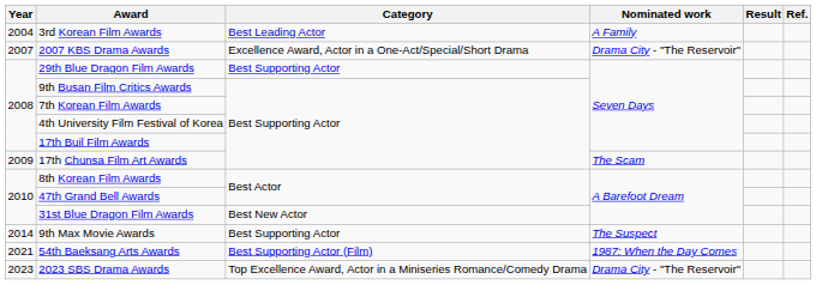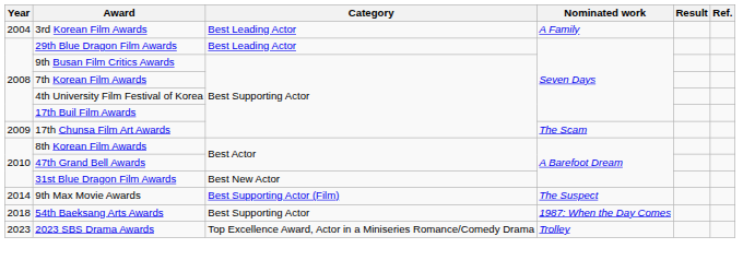 <table class="wikitable sortable">
 <tr>
 <th>Year</th>
 <th>Award</th>
 <th>Category</th>
 <th>Nominated work</th>
 <th>Result</th>
 <th>Ref.</th>
 </tr>
 <tr>
 <td>2004</td>
 <td>3rd <a href='#'>Korean Film Awards</a></td>
 <td><a href='#'>Best Leading Actor</a></td>
 <td><em><a href='#'>A Family</a></em></td>
 <td></td>
 <td></td>
 </tr>
 <tr>
-<td>2007</td>
-<td><a href='#'>2007 KBS Drama Awards</a></td>
-<td>Excellence Award, Actor in a One-Act/Special/Short Drama</td>
-<td><em><a href='#'>Drama City</a></em> - "The Reservoir"</td>
-<td></td>
-<td></td>
-</tr>
-<tr>
 <td rowspan="5">2008</td>
 <td><a href='#'>29th Blue Dragon Film Awards</a></td>
-<td><a href='#'>Best Supporting Actor</a></td>
+<td><a href='#'>Best Leading Actor</a></td>
 <td rowspan="5"><em><a href='#'>Seven Days</a></em></td>
 <td></td>
 <td></td>
 </tr>
 <tr>
 <td>9th <a href='#'>Busan Film Critics Awards</a></td>
 <td rowspan="5">Best Supporting Actor</td>
 <td></td>
 <td></td>
 </tr>
 <tr>
 <td>7th <a href='#'>Korean Film Awards</a></td>
 <td></td>
 <td></td>
 </tr>
 <tr>
 <td>4th University Film Festival of Korea</td>
 <td></td>
 <td></td>
 </tr>
 <tr>
 <td><a href='#'>17th Buil Film Awards</a></td>
 <td></td>
 <td></td>
 </tr>
 <tr>
 <td>2009</td>
 <td>17th <a href='#'>Chunsa Film Art Awards</a></td>
 <td><em><a href='#'>The Scam</a></em></td>
 <td></td>
 <td></td>
 </tr>
 <tr>
 <td rowspan="3">2010</td>
 <td>8th <a href='#'>Korean Film Awards</a></td>
 <td rowspan="2">Best Actor</td>
 <td rowspan="3"><em><a href='#'>A Barefoot Dream</a></em></td>
 <td></td>
 <td></td>
 </tr>
 <tr>
 <td><a href='#'>47th Grand Bell Awards</a></td>
 <td></td>
 <td></td>
 </tr>
 <tr>
 <td><a href='#'>31st Blue Dragon Film Awards</a></td>
 <td>Best New Actor</td>
 <td></td>
 <td></td>
 </tr>
 <tr>
 <td>2014</td>
 <td>9th Max Movie Awards</td>
-<td>Best Supporting Actor</td>
+<td><a href='#'>Best Supporting Actor (Film)</a></td>
 <td><em><a href='#'>The Suspect</a></em></td>
 <td></td>
 <td></td>
 </tr>
 <tr>
-<td>2021</td>
+<td>2018</td>
 <td><a href='#'>54th Baeksang Arts Awards</a></td>
-<td><a href='#'>Best Supporting Actor (Film)</a></td>
+<td>Best Supporting Actor</td>
 <td><em><a href='#'>1987: When the Day Comes</a></em></td>
 <td></td>
 <td></td>
 </tr>
 <tr>
 <td>2023</td>
 <td><a href='#'>2023 SBS Drama Awards</a></td>
 <td>Top Excellence Award, Actor in a Miniseries Romance/Comedy Drama</td>
-<td><em><a href='#'>Drama City</a></em> - "The Reservoir"</td>
+<td><em><a href='#'>Trolley</a></em></td>
 <td></td>
 <td></td>
 </tr>
 </table>
